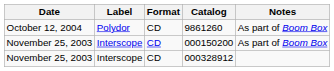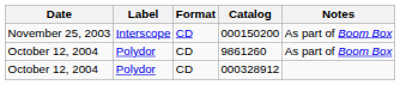 <table class="wikitable">
 <tr>
 <th>Date</th>
 <th>Label</th>
 <th>Format</th>
 <th>Catalog</th>
 <th>Notes</th>
 </tr>
 <tr>
+<td>November 25, 2003</td>
+<td><a href='#'>Interscope</a></td>
+<td><a href='#'>CD</a></td>
+<td>000150200</td>
+<td>As part of <em><a href='#'>Boom Box</a></em></td>
+</tr>
+<tr>
 <td>October 12, 2004</td>
 <td><a href='#'>Polydor</a></td>
 <td>CD</td>
 <td>9861260</td>
 <td>As part of <em><a href='#'>Boom Box</a></em></td>
 </tr>
 <tr>
-<td>November 25, 2003</td>
-<td><a href='#'>Interscope</a></td>
-<td><a href='#'>CD</a></td>
-<td>000150200</td>
-<td>As part of <em><a href='#'>Boom Box</a></em></td>
-</tr>
-<tr>
-<td>November 25, 2003</td>
-<td>Interscope</td>
+<td>October 12, 2004</td>
+<td><a href='#'>Polydor</a></td>
 <td>CD</td>
 <td>000328912</td>
 <td></td>
 </tr>
 </table>
